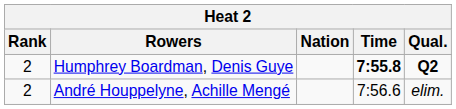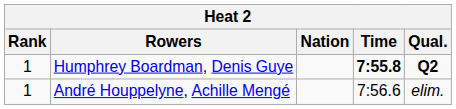 <table class="wikitable" style="text-align:center">
 <tr>
 <th colspan=5 align=center><strong>Heat 2</strong></th>
 </tr>
 <tr>
 <th>Rank</th>
 <th>Rowers</th>
 <th>Nation</th>
 <th>Time</th>
 <th>Qual.</th>
 </tr>
 <tr>
-<td>2</td>
+<td>1</td>
 <td align=left><a href='#'>Humphrey Boardman</a>, <a href='#'>Denis Guye</a></td>
 <td align=left></td>
 <td><strong>7:55.8</strong></td>
 <td><strong>Q2</strong></td>
 </tr>
 <tr>
-<td>2</td>
+<td>1</td>
 <td align=left><a href='#'>André Houppelyne</a>, <a href='#'>Achille Mengé</a></td>
 <td align=left></td>
 <td>7:56.6</td>
 <td><em>elim.</em></td>
 </tr>
 </table>
